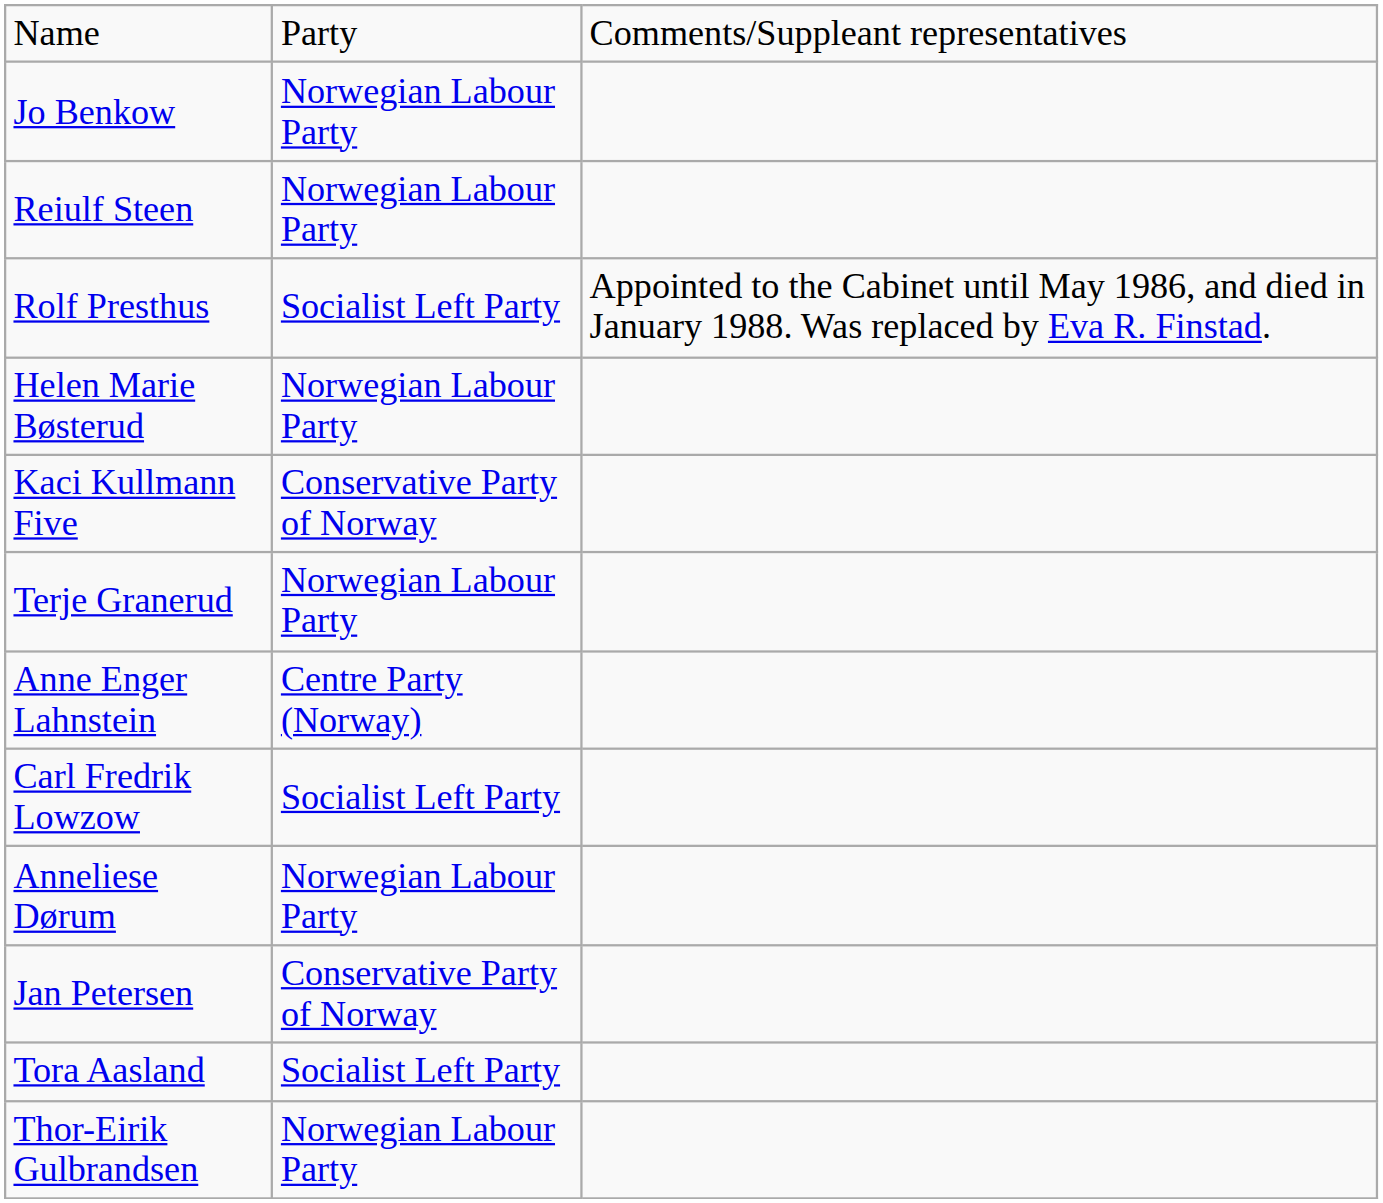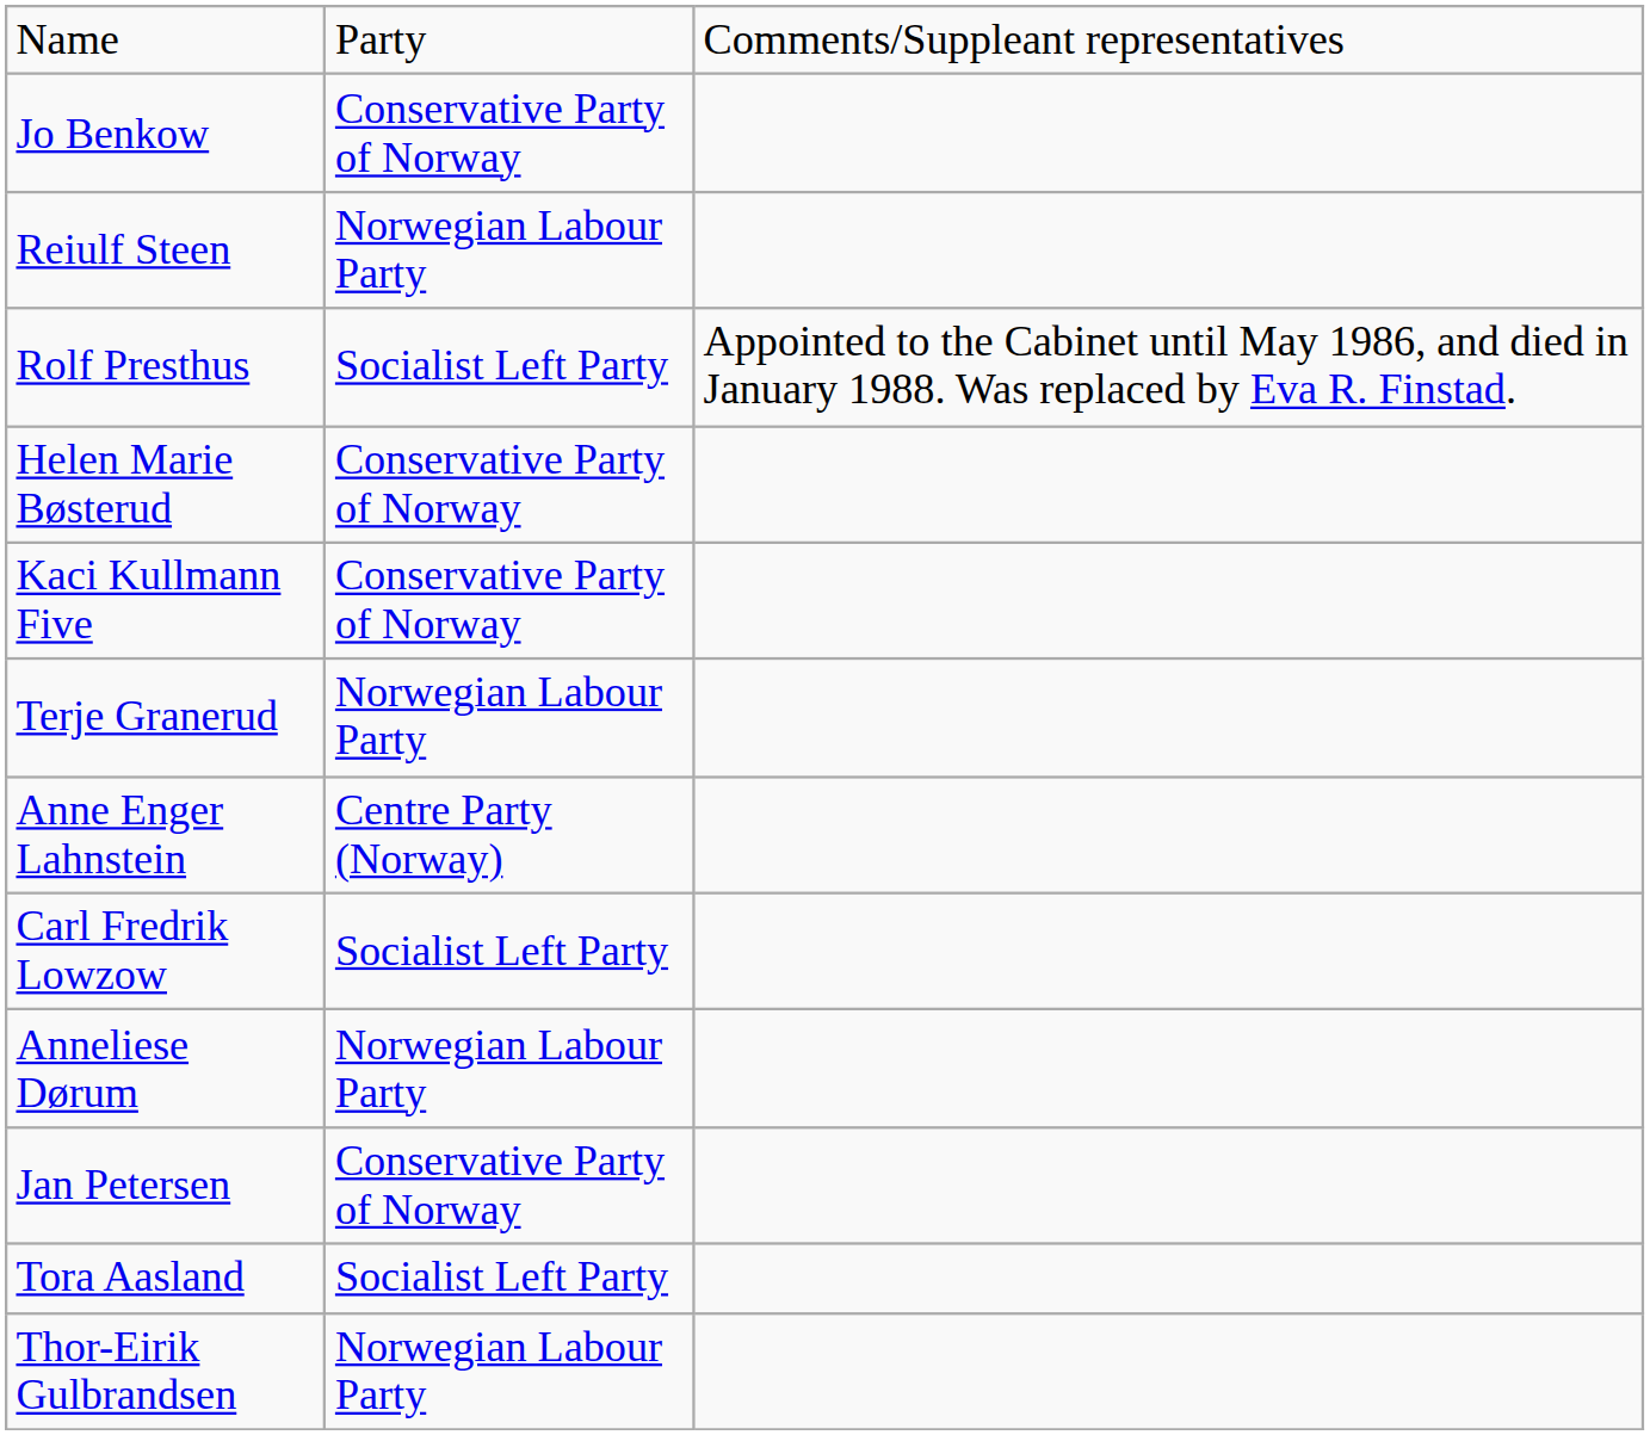 <table class="wikitable">
 <tr>
 <td>Name</td>
 <td>Party</td>
 <td>Comments/Suppleant representatives</td>
 </tr>
 <tr>
 <td><a href='#'>Jo Benkow</a></td>
-<td><a href='#'>Norwegian Labour Party</a></td>
+<td><a href='#'>Conservative Party of Norway</a></td>
 <td></td>
 </tr>
 <tr>
 <td><a href='#'>Reiulf Steen</a></td>
 <td><a href='#'>Norwegian Labour Party</a></td>
 <td></td>
 </tr>
 <tr>
 <td><a href='#'>Rolf Presthus</a></td>
 <td><a href='#'>Socialist Left Party</a></td>
 <td>Appointed to the Cabinet until May 1986, and died in January 1988. Was replaced by <a href='#'>Eva R. Finstad</a>.</td>
 </tr>
 <tr>
 <td><a href='#'>Helen Marie Bøsterud</a></td>
-<td><a href='#'>Norwegian Labour Party</a></td>
+<td><a href='#'>Conservative Party of Norway</a></td>
 <td></td>
 </tr>
 <tr>
 <td><a href='#'>Kaci Kullmann Five</a></td>
 <td><a href='#'>Conservative Party of Norway</a></td>
 <td></td>
 </tr>
 <tr>
 <td><a href='#'>Terje Granerud</a></td>
 <td><a href='#'>Norwegian Labour Party</a></td>
 <td></td>
 </tr>
 <tr>
 <td><a href='#'>Anne Enger Lahnstein</a></td>
 <td><a href='#'>Centre Party (Norway)</a></td>
 <td></td>
 </tr>
 <tr>
 <td><a href='#'>Carl Fredrik Lowzow</a></td>
 <td><a href='#'>Socialist Left Party</a></td>
 <td></td>
 </tr>
 <tr>
 <td><a href='#'>Anneliese Dørum</a></td>
 <td><a href='#'>Norwegian Labour Party</a></td>
 <td></td>
 </tr>
 <tr>
 <td><a href='#'>Jan Petersen</a></td>
 <td><a href='#'>Conservative Party of Norway</a></td>
 <td></td>
 </tr>
 <tr>
 <td><a href='#'>Tora Aasland</a></td>
 <td><a href='#'>Socialist Left Party</a></td>
 <td></td>
 </tr>
 <tr>
 <td><a href='#'>Thor-Eirik Gulbrandsen</a></td>
 <td><a href='#'>Norwegian Labour Party</a></td>
 <td></td>
 </tr>
 </table>
